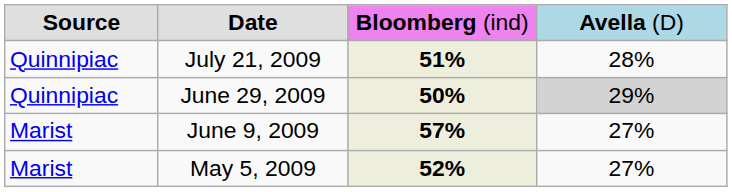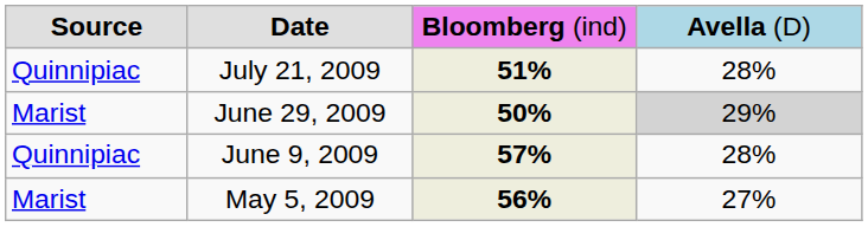 <table class="wikitable">
 <tr style="text-align:center;">
 <td style="width:100px; background:#dfdfdf;"><strong>Source</strong></td>
 <td style="width:125px; background:#dfdfdf;"><strong>Date</strong></td>
 <td style="width:125px; background:violet;"><strong>Bloomberg</strong> (ind)</td>
 <td style="width:125px; background:lightblue;"><strong>Avella</strong> (D)</td>
 </tr>
 <tr style="text-align:center;">
 <td style="text-align:left;"><a href='#'>Quinnipiac</a></td>
 <td>July 21, 2009</td>
 <td style="background:#eed;"><strong>51%</strong></td>
 <td>28%</td>
 </tr>
 <tr style="text-align:center;">
-<td style="text-align:left;"><a href='#'>Quinnipiac</a></td>
+<td style="text-align:left;"><a href='#'>Marist</a></td>
 <td>June 29, 2009</td>
 <td style="background:#eed;"><strong>50%</strong></td>
 <td style="background: lightgrey;">29%</td>
 </tr>
 <tr style="text-align:center;">
-<td style="text-align:left;"><a href='#'>Marist</a></td>
+<td style="text-align:left;"><a href='#'>Quinnipiac</a></td>
 <td>June 9, 2009</td>
 <td style="background:#eed;"><strong>57%</strong></td>
-<td>27%</td>
+<td>28%</td>
 </tr>
 <tr style="text-align:center;">
 <td style="text-align:left;"><a href='#'>Marist</a></td>
 <td>May 5, 2009</td>
-<td style="background:#eed;"><strong>52%</strong></td>
+<td style="background:#eed;"><strong>56%</strong></td>
 <td>27%</td>
 </tr>
 </table>
